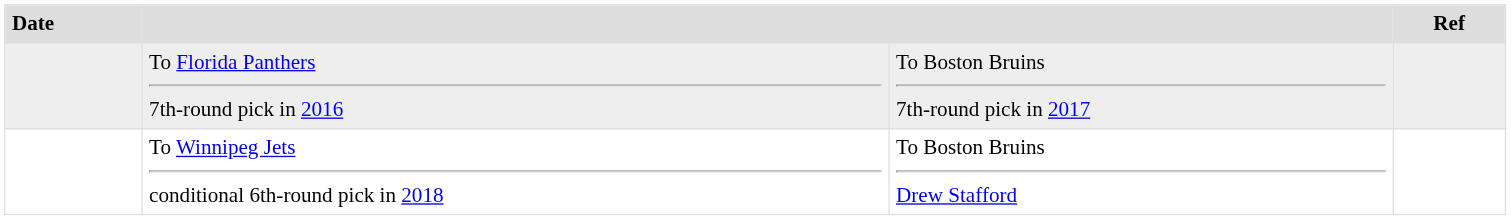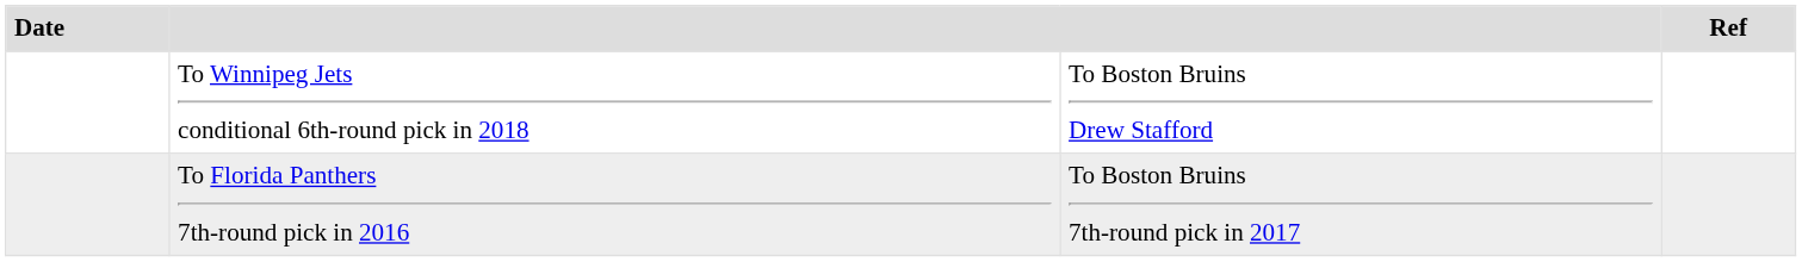 <table border=1 style="border-collapse:collapse" bordercolor="#DFDFDF" cellpadding="5" width=90%>
 <tr style="background:#ddd;">
 <td><strong>Date</strong></td>
 <th colspan="2"></th>
 <th><strong>Ref</strong></th>
+</tr>
+<tr>
+<td></td>
+<td valign="top">To <a href='#'>Winnipeg Jets</a> <hr>conditional 6th-round pick in <a href='#'>2018</a></td>
+<td valign="top">To Boston Bruins <hr><a href='#'>Drew Stafford</a></td>
+<td></td>
 </tr>
 <tr style="background:#eee;">
 <td></td>
 <td valign="top">To <a href='#'>Florida Panthers</a> <hr>7th-round pick in <a href='#'>2016</a></td>
 <td valign="top">To Boston Bruins <hr>7th-round pick in <a href='#'>2017</a></td>
 <td></td>
 </tr>
-<tr>
-<td></td>
-<td valign="top">To <a href='#'>Winnipeg Jets</a> <hr>conditional 6th-round pick in <a href='#'>2018</a></td>
-<td valign="top">To Boston Bruins <hr><a href='#'>Drew Stafford</a></td>
-<td></td>
-</tr>
 </table>
